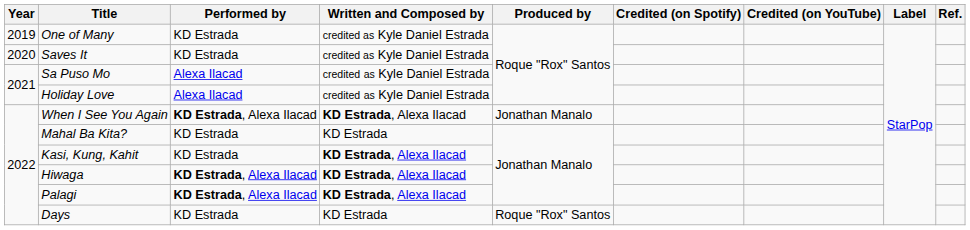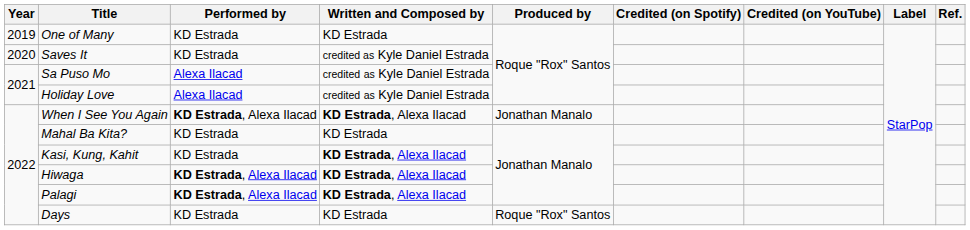 <table class="wikitable">
 <tr>
 <th>Year</th>
 <th>Title</th>
 <th>Performed by</th>
 <th>Written and Composed by</th>
 <th>Produced by</th>
 <th>Credited (on Spotify)</th>
 <th>Credited (on YouTube)</th>
 <th>Label</th>
 <th>Ref.</th>
 </tr>
 <tr>
 <td>2019</td>
 <td><em>One of Many</em></td>
 <td>KD Estrada</td>
-<td><small>credited as</small> Kyle Daniel Estrada</td>
+<td>KD Estrada</td>
 <td rowspan="4">Roque "Rox" Santos</td>
 <td></td>
 <td></td>
 <td rowspan="11"><a href='#'>StarPop</a></td>
 <td></td>
 </tr>
 <tr>
 <td>2020</td>
 <td><em>Saves It</em></td>
 <td>KD Estrada</td>
 <td><small>credited as</small> Kyle Daniel Estrada</td>
 <td></td>
 <td></td>
 <td></td>
 </tr>
 <tr>
 <td rowspan="2">2021</td>
 <td><em>Sa Puso Mo</em></td>
 <td><a href='#'>Alexa Ilacad</a></td>
 <td><small>credited</small> <small>as</small> Kyle Daniel Estrada</td>
 <td></td>
 <td></td>
 <td></td>
 </tr>
 <tr>
 <td><em>Holiday Love</em></td>
 <td><a href='#'>Alexa Ilacad</a></td>
 <td><small>credited</small> <small>as</small> Kyle Daniel Estrada</td>
 <td></td>
 <td></td>
 <td></td>
 </tr>
 <tr>
 <td rowspan="7">2022</td>
 <td><em>When I See You Again</em></td>
 <td><strong>KD Estrada</strong>, Alexa Ilacad</td>
 <td><strong>KD Estrada</strong>, Alexa Ilacad</td>
 <td>Jonathan Manalo</td>
 <td></td>
 <td></td>
 <td></td>
 </tr>
 <tr>
 <td><em>Mahal Ba Kita?</em></td>
 <td>KD Estrada</td>
 <td>KD Estrada</td>
 <td rowspan="4">Jonathan Manalo</td>
 <td></td>
 <td></td>
 <td></td>
 </tr>
 <tr>
 <td><em>Kasi, Kung, Kahit</em></td>
 <td>KD Estrada</td>
 <td><strong>KD Estrada</strong>, <a href='#'>Alexa Ilacad</a></td>
 <td></td>
 <td></td>
 <td></td>
 </tr>
 <tr>
 <td><em>Hiwaga</em></td>
 <td><strong>KD Estrada</strong>, <a href='#'>Alexa Ilacad</a></td>
 <td><strong>KD Estrada</strong>, <a href='#'>Alexa Ilacad</a></td>
 <td></td>
 <td></td>
 <td></td>
 </tr>
 <tr>
 <td><em>Palagi</em></td>
 <td><strong>KD Estrada</strong>, <a href='#'>Alexa Ilacad</a></td>
 <td><strong>KD Estrada</strong>, <a href='#'>Alexa Ilacad</a></td>
 <td></td>
 <td></td>
 <td></td>
 </tr>
 <tr>
 <td><em>Days</em></td>
 <td>KD Estrada</td>
 <td>KD Estrada</td>
 <td>Roque "Rox" Santos</td>
 <td></td>
 <td></td>
 <td></td>
 </tr>
 </table>
